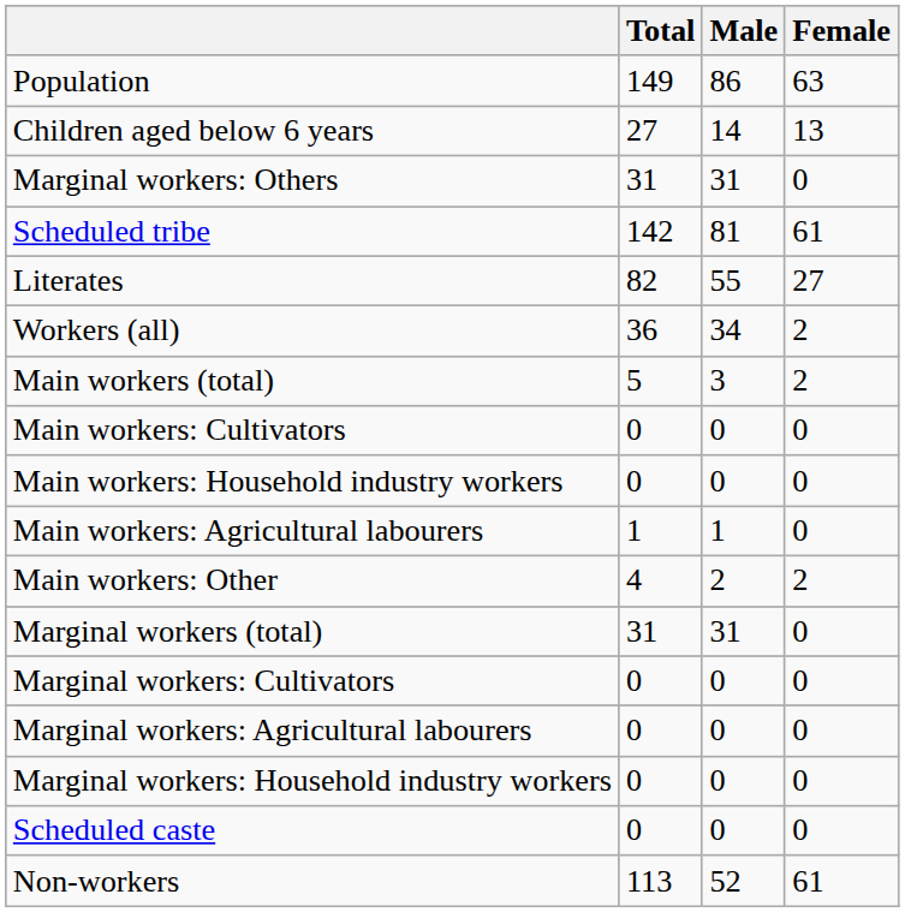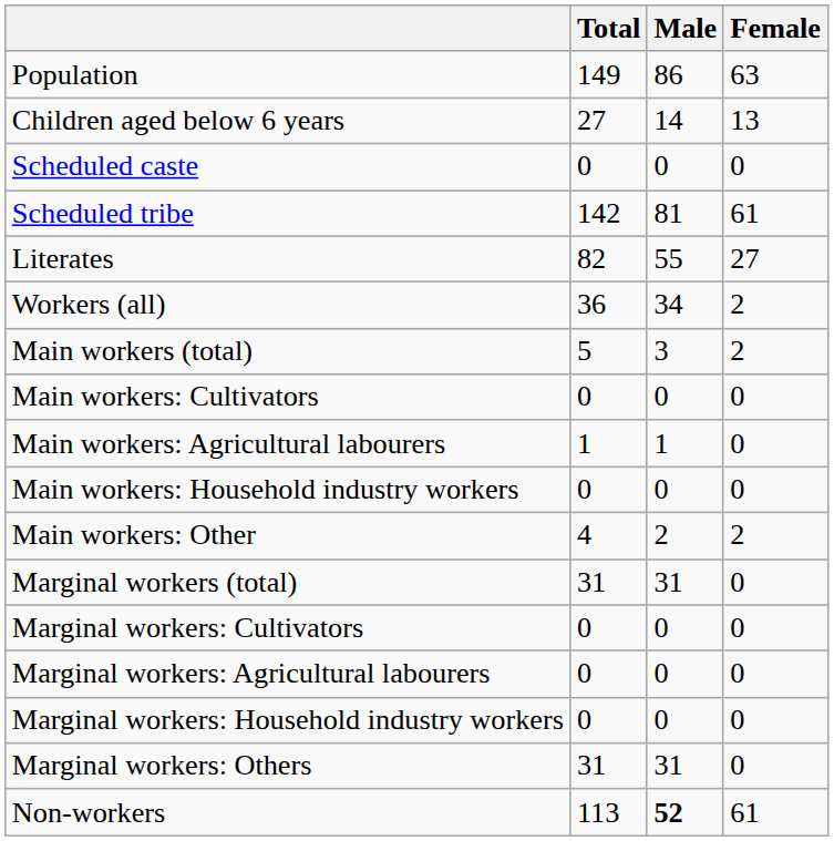 <table class="wikitable sortable">
 <tr>
 <th></th>
 <th>Total</th>
 <th>Male</th>
 <th>Female</th>
 </tr>
 <tr>
 <td>Population</td>
 <td>149</td>
 <td>86</td>
 <td>63</td>
 </tr>
 <tr>
 <td>Children aged below 6 years</td>
 <td>27</td>
 <td>14</td>
 <td>13</td>
 </tr>
 <tr>
-<td>Marginal workers: Others</td>
-<td>31</td>
-<td>31</td>
+<td><a href='#'>Scheduled caste</a></td>
+<td>0</td>
+<td>0</td>
 <td>0</td>
 </tr>
 <tr>
 <td><a href='#'>Scheduled tribe</a></td>
 <td>142</td>
 <td>81</td>
 <td>61</td>
 </tr>
 <tr>
 <td>Literates</td>
 <td>82</td>
 <td>55</td>
 <td>27</td>
 </tr>
 <tr>
 <td>Workers (all)</td>
 <td>36</td>
 <td>34</td>
 <td>2</td>
 </tr>
 <tr>
 <td>Main workers (total)</td>
 <td>5</td>
 <td>3</td>
 <td>2</td>
 </tr>
 <tr>
 <td>Main workers: Cultivators</td>
 <td>0</td>
 <td>0</td>
 <td>0</td>
 </tr>
 <tr>
+<td>Main workers: Agricultural labourers</td>
+<td>1</td>
+<td>1</td>
+<td>0</td>
+</tr>
+<tr>
 <td>Main workers: Household industry workers</td>
 <td>0</td>
 <td>0</td>
-<td>0</td>
-</tr>
-<tr>
-<td>Main workers: Agricultural labourers</td>
-<td>1</td>
-<td>1</td>
 <td>0</td>
 </tr>
 <tr>
 <td>Main workers: Other</td>
 <td>4</td>
 <td>2</td>
 <td>2</td>
 </tr>
 <tr>
 <td>Marginal workers (total)</td>
 <td>31</td>
 <td>31</td>
 <td>0</td>
 </tr>
 <tr>
 <td>Marginal workers: Cultivators</td>
 <td>0</td>
 <td>0</td>
 <td>0</td>
 </tr>
 <tr>
 <td>Marginal workers: Agricultural labourers</td>
 <td>0</td>
 <td>0</td>
 <td>0</td>
 </tr>
 <tr>
 <td>Marginal workers: Household industry workers</td>
 <td>0</td>
 <td>0</td>
 <td>0</td>
 </tr>
 <tr>
-<td><a href='#'>Scheduled caste</a></td>
-<td>0</td>
-<td>0</td>
+<td>Marginal workers: Others</td>
+<td>31</td>
+<td>31</td>
 <td>0</td>
 </tr>
 <tr>
 <td>Non-workers</td>
 <td>113</td>
-<td>52</td>
+<td><strong>52</strong></td>
 <td>61</td>
 </tr>
 </table>
